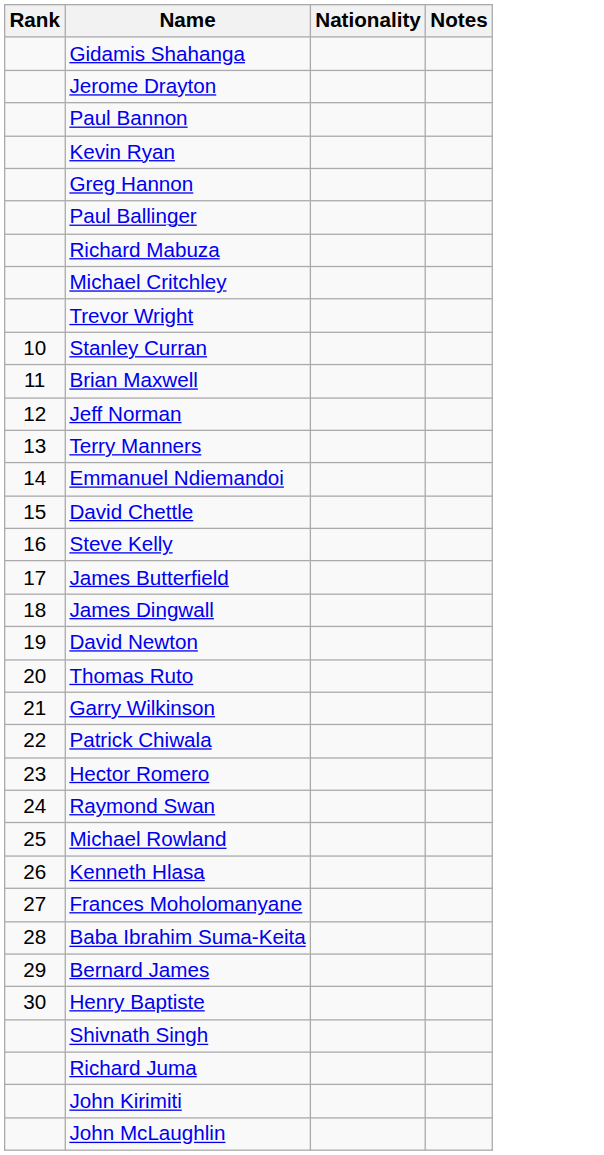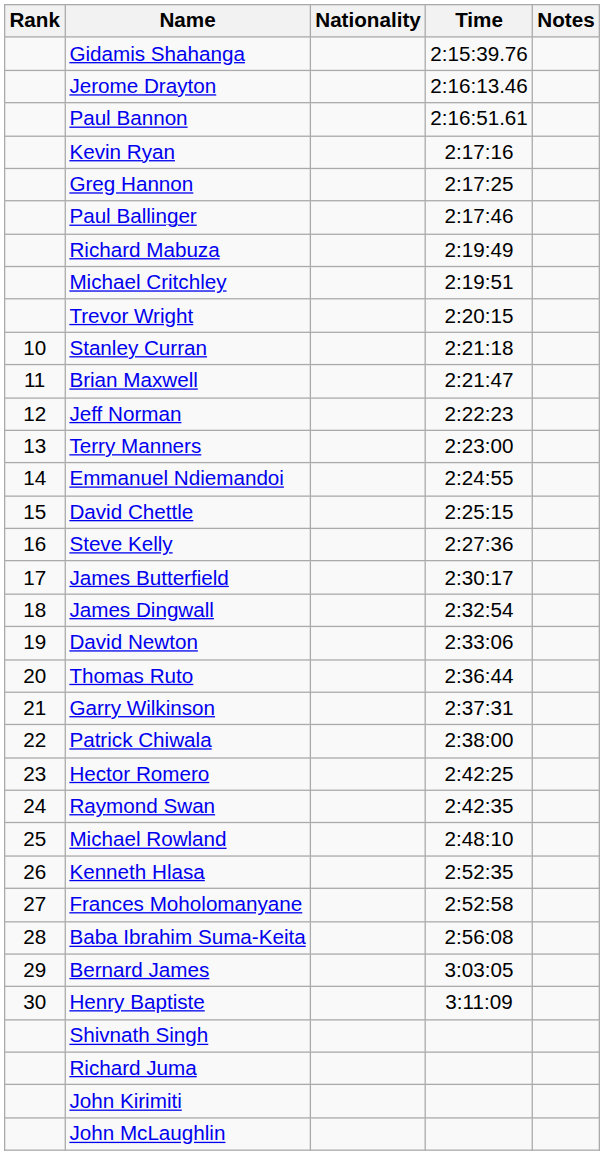 <table class="wikitable sortable" style=" text-align:center">
 <tr>
 <th>Rank</th>
 <th>Name</th>
 <th>Nationality</th>
+<th>Time</th>
 <th>Notes</th>
 </tr>
 <tr>
 <td></td>
 <td align=left><a href='#'>Gidamis Shahanga</a></td>
 <td align=left></td>
+<td>2:15:39.76</td>
 <td></td>
 </tr>
 <tr>
 <td></td>
 <td align=left><a href='#'>Jerome Drayton</a></td>
 <td align=left></td>
+<td>2:16:13.46</td>
 <td></td>
 </tr>
 <tr>
 <td></td>
 <td align=left><a href='#'>Paul Bannon</a></td>
 <td align=left></td>
+<td>2:16:51.61</td>
 <td></td>
 </tr>
 <tr>
 <td></td>
 <td align=left><a href='#'>Kevin Ryan</a></td>
 <td align=left></td>
+<td>2:17:16</td>
 <td></td>
 </tr>
 <tr>
 <td></td>
 <td align=left><a href='#'>Greg Hannon</a></td>
 <td align=left></td>
+<td>2:17:25</td>
 <td></td>
 </tr>
 <tr>
 <td></td>
 <td align=left><a href='#'>Paul Ballinger</a></td>
 <td align=left></td>
+<td>2:17:46</td>
 <td></td>
 </tr>
 <tr>
 <td></td>
 <td align=left><a href='#'>Richard Mabuza</a></td>
 <td align=left></td>
+<td>2:19:49</td>
 <td></td>
 </tr>
 <tr>
 <td></td>
 <td align=left><a href='#'>Michael Critchley</a></td>
 <td align=left></td>
+<td>2:19:51</td>
 <td></td>
 </tr>
 <tr>
 <td></td>
 <td align=left><a href='#'>Trevor Wright</a></td>
 <td align=left></td>
+<td>2:20:15</td>
 <td></td>
 </tr>
 <tr>
 <td>10</td>
 <td align=left><a href='#'>Stanley Curran</a></td>
 <td align=left></td>
+<td>2:21:18</td>
 <td></td>
 </tr>
 <tr>
 <td>11</td>
 <td align=left><a href='#'>Brian Maxwell</a></td>
 <td align=left></td>
+<td>2:21:47</td>
 <td></td>
 </tr>
 <tr>
 <td>12</td>
 <td align=left><a href='#'>Jeff Norman</a></td>
 <td align=left></td>
+<td>2:22:23</td>
 <td></td>
 </tr>
 <tr>
 <td>13</td>
 <td align=left><a href='#'>Terry Manners</a></td>
 <td align=left></td>
+<td>2:23:00</td>
 <td></td>
 </tr>
 <tr>
 <td>14</td>
 <td align=left><a href='#'>Emmanuel Ndiemandoi</a></td>
 <td align=left></td>
+<td>2:24:55</td>
 <td></td>
 </tr>
 <tr>
 <td>15</td>
 <td align=left><a href='#'>David Chettle</a></td>
 <td align=left></td>
+<td>2:25:15</td>
 <td></td>
 </tr>
 <tr>
 <td>16</td>
 <td align=left><a href='#'>Steve Kelly</a></td>
 <td align=left></td>
+<td>2:27:36</td>
 <td></td>
 </tr>
 <tr>
 <td>17</td>
 <td align=left><a href='#'>James Butterfield</a></td>
 <td align=left></td>
+<td>2:30:17</td>
 <td></td>
 </tr>
 <tr>
 <td>18</td>
 <td align=left><a href='#'>James Dingwall</a></td>
 <td align=left></td>
+<td>2:32:54</td>
 <td></td>
 </tr>
 <tr>
 <td>19</td>
 <td align=left><a href='#'>David Newton</a></td>
 <td align=left></td>
+<td>2:33:06</td>
 <td></td>
 </tr>
 <tr>
 <td>20</td>
 <td align=left><a href='#'>Thomas Ruto</a></td>
 <td align=left></td>
+<td>2:36:44</td>
 <td></td>
 </tr>
 <tr>
 <td>21</td>
 <td align=left><a href='#'>Garry Wilkinson</a></td>
 <td align=left></td>
+<td>2:37:31</td>
 <td></td>
 </tr>
 <tr>
 <td>22</td>
 <td align=left><a href='#'>Patrick Chiwala</a></td>
 <td align=left></td>
+<td>2:38:00</td>
 <td></td>
 </tr>
 <tr>
 <td>23</td>
 <td align=left><a href='#'>Hector Romero</a></td>
 <td align=left></td>
+<td>2:42:25</td>
 <td></td>
 </tr>
 <tr>
 <td>24</td>
 <td align=left><a href='#'>Raymond Swan</a></td>
 <td align=left></td>
+<td>2:42:35</td>
 <td></td>
 </tr>
 <tr>
 <td>25</td>
 <td align=left><a href='#'>Michael Rowland</a></td>
 <td align=left></td>
+<td>2:48:10</td>
 <td></td>
 </tr>
 <tr>
 <td>26</td>
 <td align=left><a href='#'>Kenneth Hlasa</a></td>
 <td align=left></td>
+<td>2:52:35</td>
 <td></td>
 </tr>
 <tr>
 <td>27</td>
 <td align=left><a href='#'>Frances Moholomanyane</a></td>
 <td align=left></td>
+<td>2:52:58</td>
 <td></td>
 </tr>
 <tr>
 <td>28</td>
 <td align=left><a href='#'>Baba Ibrahim Suma-Keita</a></td>
 <td align=left></td>
+<td>2:56:08</td>
 <td></td>
 </tr>
 <tr>
 <td>29</td>
 <td align=left><a href='#'>Bernard James</a></td>
 <td align=left></td>
+<td>3:03:05</td>
 <td></td>
 </tr>
 <tr>
 <td>30</td>
 <td align=left><a href='#'>Henry Baptiste</a></td>
 <td align=left></td>
+<td>3:11:09</td>
 <td></td>
 </tr>
 <tr>
 <td></td>
 <td align=left><a href='#'>Shivnath Singh</a></td>
 <td align=left></td>
 <td></td>
+<td></td>
 </tr>
 <tr>
 <td></td>
 <td align=left><a href='#'>Richard Juma</a></td>
 <td align=left></td>
+<td></td>
 <td></td>
 </tr>
 <tr>
 <td></td>
 <td align=left><a href='#'>John Kirimiti</a></td>
 <td align=left></td>
 <td></td>
+<td></td>
 </tr>
 <tr>
 <td></td>
 <td align=left><a href='#'>John McLaughlin</a></td>
 <td align=left></td>
 <td></td>
+<td></td>
 </tr>
 </table>
